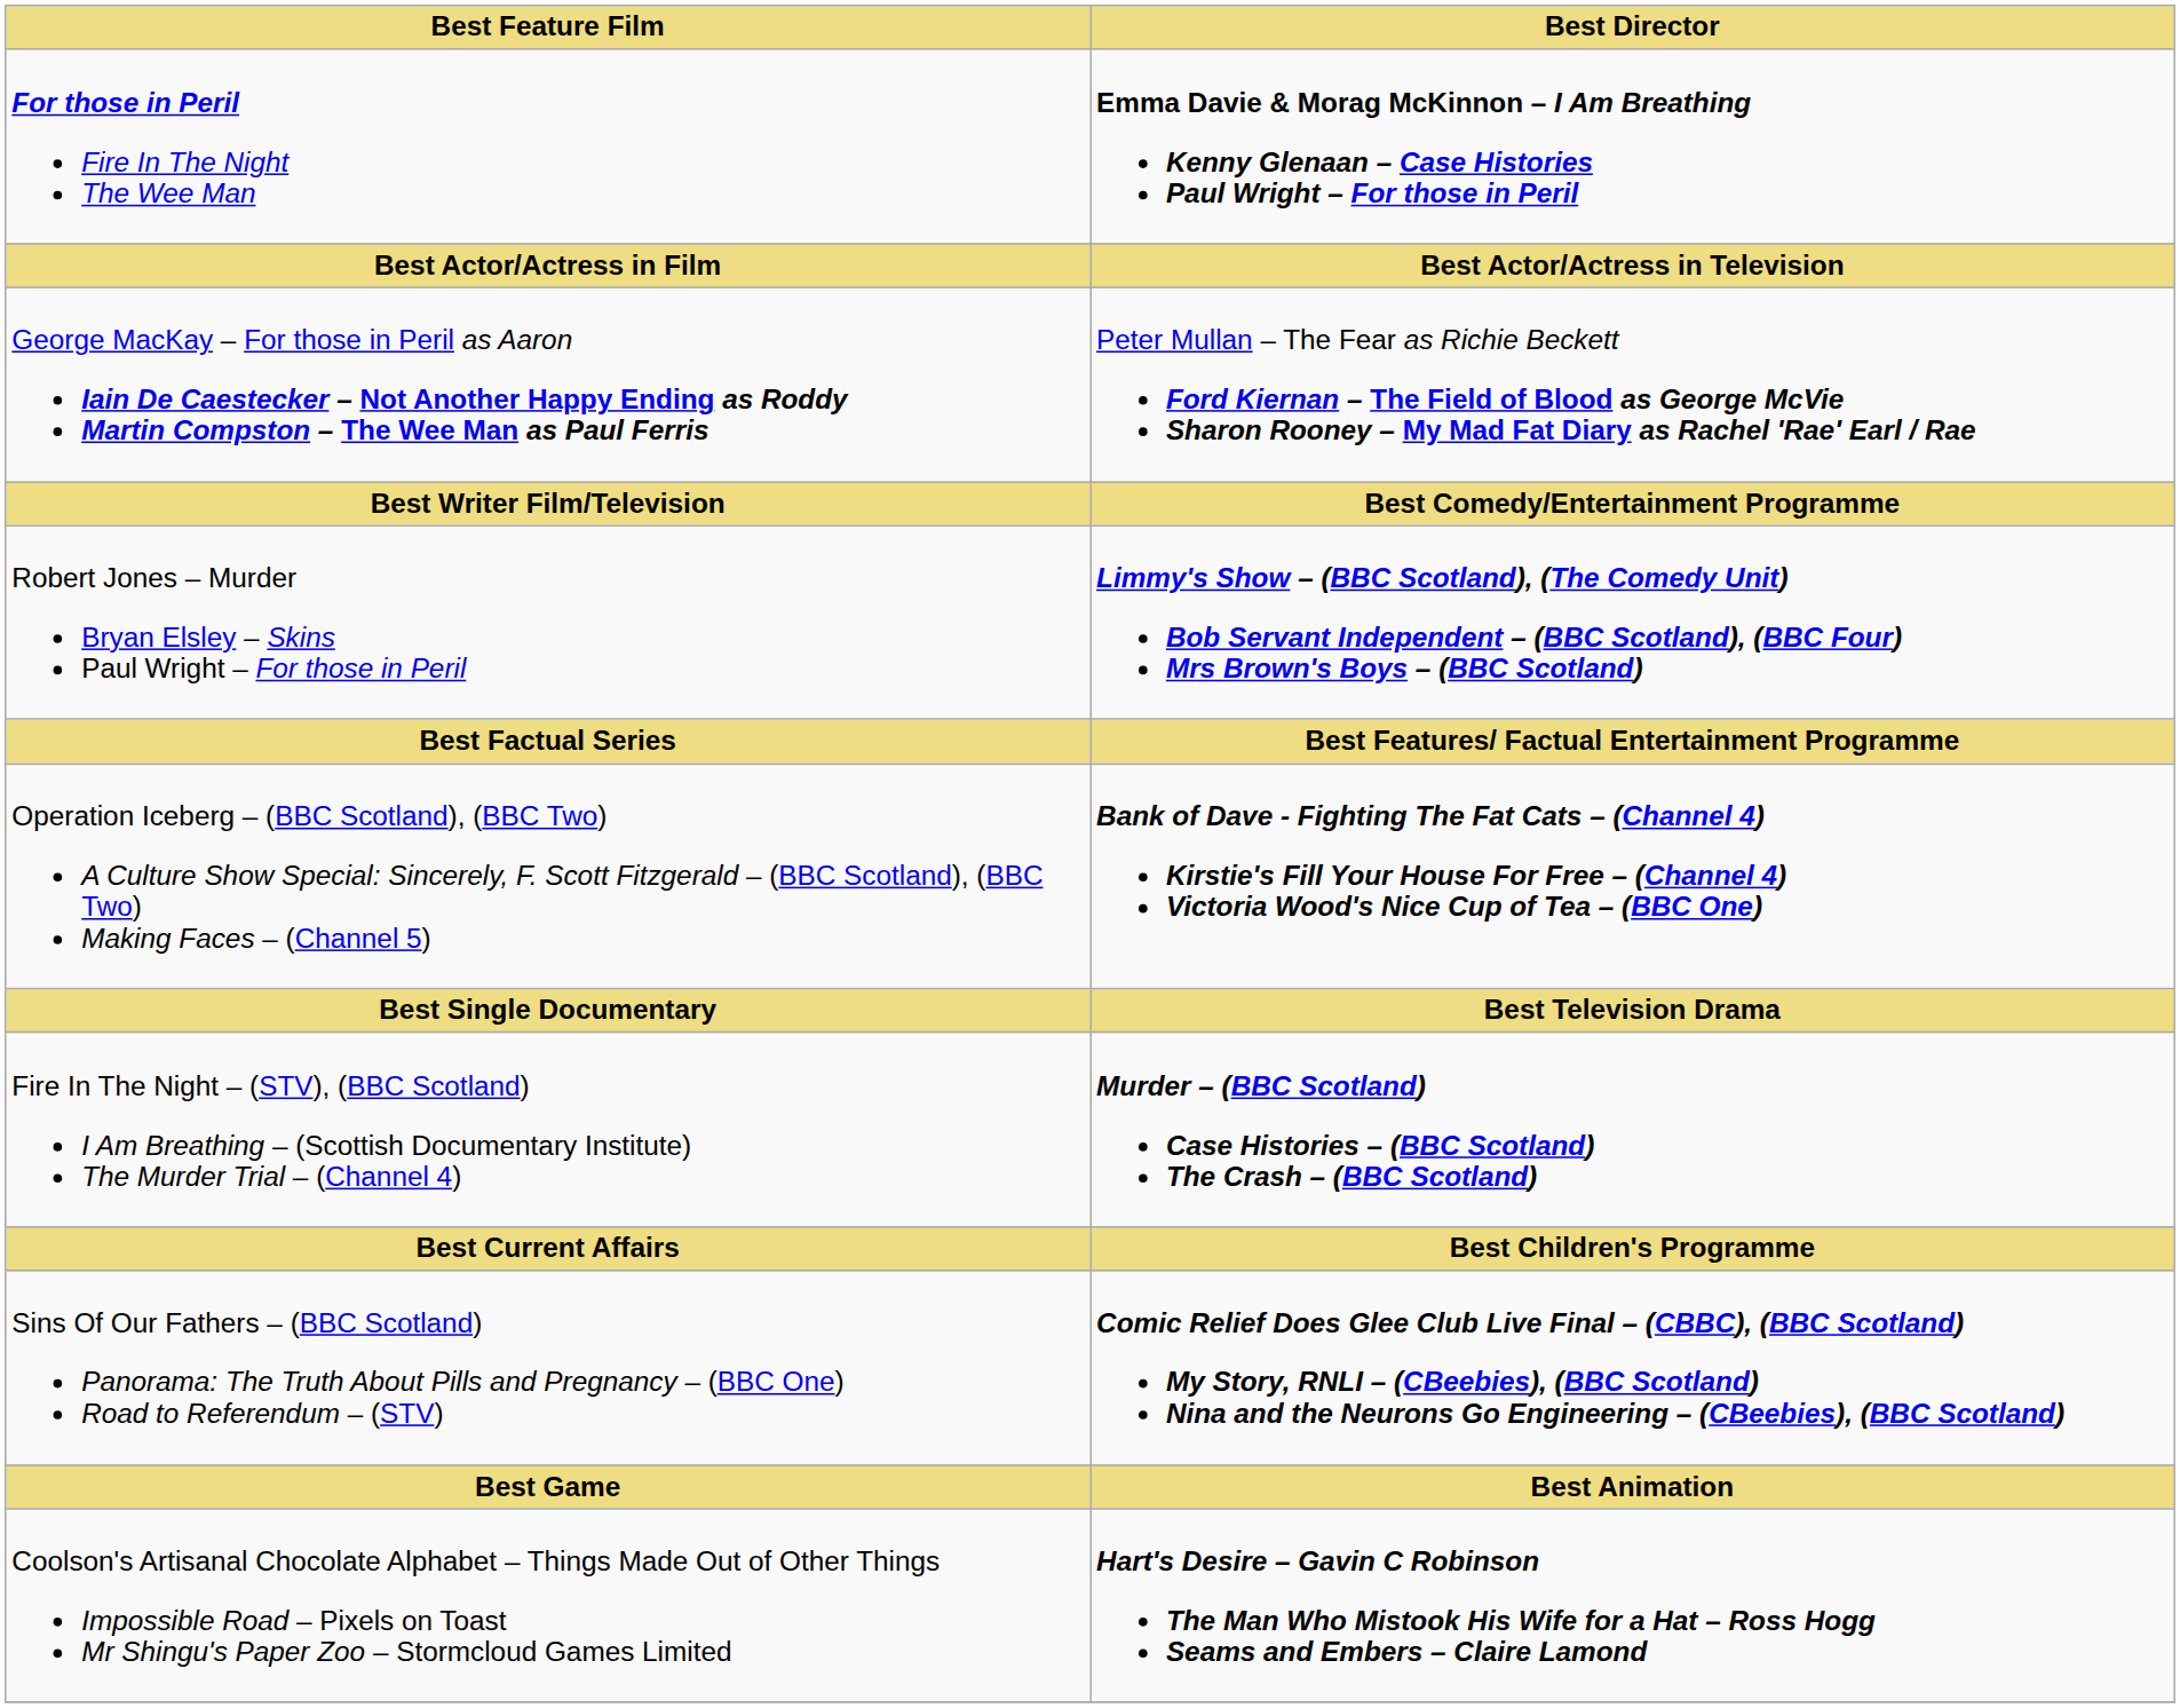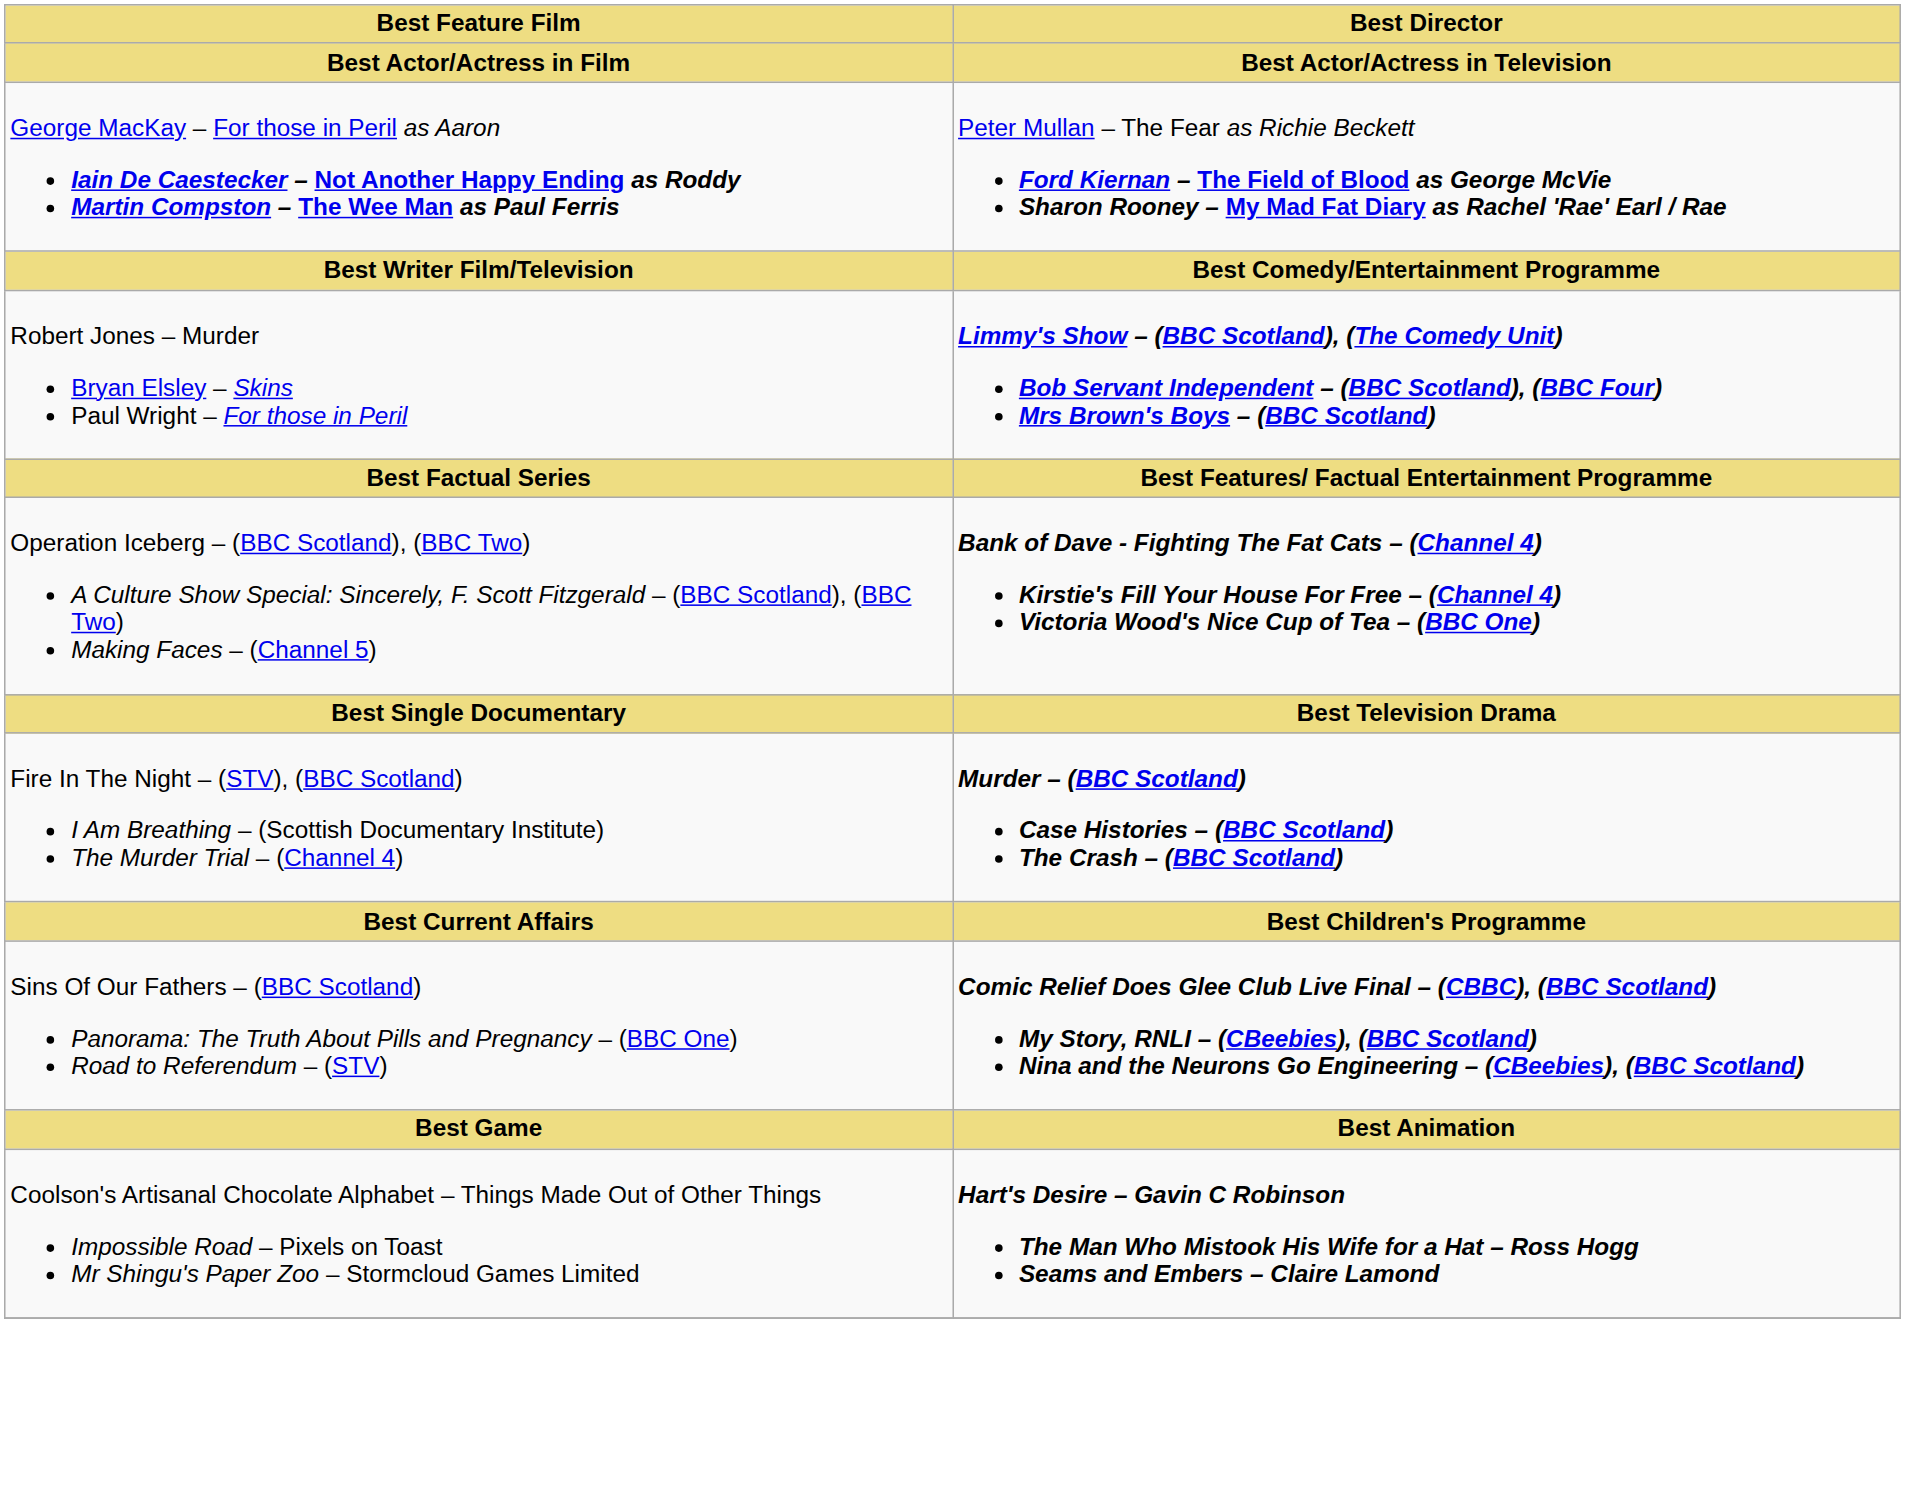 <table class=wikitable>
 <tr>
 <th style="background:#EEDD82; width:50%">Best Feature Film</th>
 <th style="background:#EEDD82; width:50%">Best Director</th>
-</tr>
-<tr>
-<td valign="top"><br><strong><em><a href='#'>For those in Peril</a></em></strong><ul><li><em><a href='#'>Fire In The Night</a></em></li><li><em><a href='#'>The Wee Man</a></em></li></ul></td>
-<td valign="top"><br><strong>Emma Davie & Morag McKinnon – <em>I Am Breathing<strong><em><ul><li>Kenny Glenaan – </em><a href='#'>Case Histories</a><em></li><li>Paul Wright – </em><a href='#'>For those in Peril</a><em></li></ul></td>
 </tr>
 <tr>
 <th style="background:#EEDD82; width:50%">Best Actor/Actress in Film</th>
 <th style="background:#EEDD82; width:50%">Best Actor/Actress in Television</th>
 </tr>
 <tr>
 <td valign="top"><br></strong><a href='#'>George MacKay</a> – </em><a href='#'>For those in Peril</a><em> as Aaron<strong><ul><li><a href='#'>Iain De Caestecker</a> – </em><a href='#'>Not Another Happy Ending</a><em> as Roddy</li><li><a href='#'>Martin Compston</a> – </em><a href='#'>The Wee Man</a><em> as Paul Ferris</li></ul></td>
 <td valign="top"><br></strong><a href='#'>Peter Mullan</a> – </em>The Fear<em> as Richie Beckett<strong><ul><li><a href='#'>Ford Kiernan</a> – </em><a href='#'>The Field of Blood</a><em> as George McVie</li><li>Sharon Rooney – </em><a href='#'>My Mad Fat Diary</a><em> as Rachel 'Rae' Earl / Rae</li></ul></td>
 </tr>
 <tr>
 <th style="background:#EEDD82; width:50%">Best Writer Film/Television</th>
 <th style="background:#EEDD82; width:50%">Best Comedy/Entertainment Programme</th>
 </tr>
 <tr>
 <td valign="top"><br></strong>Robert Jones – </em>Murder</em></strong><ul><li><a href='#'>Bryan Elsley</a> – <em><a href='#'>Skins</a></em></li><li>Paul Wright – <em><a href='#'>For those in Peril</a></em></li></ul></td>
 <td valign="top"><br><strong><em><a href='#'>Limmy's Show</a><em> – (<a href='#'>BBC Scotland</a>), (<a href='#'>The Comedy Unit</a>)<strong><ul><li></em><a href='#'>Bob Servant Independent</a><em> – (<a href='#'>BBC Scotland</a>), (<a href='#'>BBC Four</a>)</li><li></em><a href='#'>Mrs Brown's Boys</a><em> – (<a href='#'>BBC Scotland</a>)</li></ul></td>
 </tr>
 <tr>
 <th style="background:#EEDD82; width:50%">Best Factual Series</th>
 <th style="background:#EEDD82; width:50%">Best Features/ Factual Entertainment Programme</th>
 </tr>
 <tr>
 <td valign="top"><br></em></strong>Operation Iceberg</em> – (<a href='#'>BBC Scotland</a>), (<a href='#'>BBC Two</a>)</strong><ul><li><em>A Culture Show Special: Sincerely, F. Scott Fitzgerald</em> – (<a href='#'>BBC Scotland</a>), (<a href='#'>BBC Two</a>)</li><li><em>Making Faces</em> – (<a href='#'>Channel 5</a>)</li></ul></td>
 <td valign="top"><br><strong><em>Bank of Dave - Fighting The Fat Cats<em> – (<a href='#'>Channel 4</a>)<strong><ul><li></em>Kirstie's Fill Your House For Free<em> – (<a href='#'>Channel 4</a>)</li><li></em>Victoria Wood's Nice Cup of Tea<em> – (<a href='#'>BBC One</a>)</li></ul></td>
 </tr>
 <tr>
 <th style="background:#EEDD82; width:50%">Best Single Documentary</th>
 <th style="background:#EEDD82; width:50%">Best Television Drama</th>
 </tr>
 <tr>
 <td valign="top"><br></em></strong>Fire In The Night</em> – (<a href='#'>STV</a>), (<a href='#'>BBC Scotland</a>)</strong><ul><li><em>I Am Breathing</em> – (Scottish Documentary Institute)</li><li><em>The Murder Trial</em> – (<a href='#'>Channel 4</a>)</li></ul></td>
 <td valign="top"><br><strong><em>Murder<em> – (<a href='#'>BBC Scotland</a>)<strong><ul><li></em>Case Histories<em> – (<a href='#'>BBC Scotland</a>)</li><li></em>The Crash<em> – (<a href='#'>BBC Scotland</a>)</li></ul></td>
 </tr>
 <tr>
 <th style="background:#EEDD82; width:50%">Best Current Affairs</th>
 <th style="background:#EEDD82; width:50%">Best Children's Programme</th>
 </tr>
 <tr>
 <td valign="top"><br></em></strong>Sins Of Our Fathers</em> – (<a href='#'>BBC Scotland</a>)</strong><ul><li><em>Panorama: The Truth About Pills and Pregnancy</em> – (<a href='#'>BBC One</a>)</li><li><em>Road to Referendum</em> – (<a href='#'>STV</a>)</li></ul></td>
 <td valign="top"><br><strong><em>Comic Relief Does Glee Club Live Final<em> – (<a href='#'>CBBC</a>), (<a href='#'>BBC Scotland</a>)<strong><ul><li></em>My Story, RNLI<em> – (<a href='#'>CBeebies</a>), (<a href='#'>BBC Scotland</a>)</li><li></em>Nina and the Neurons Go Engineering<em> – (<a href='#'>CBeebies</a>), (<a href='#'>BBC Scotland</a>)</li></ul></td>
 </tr>
 <tr>
 <th style="background:#EEDD82; width:50%">Best Game</th>
 <th style="background:#EEDD82; width:50%">Best Animation</th>
 </tr>
 <tr>
 <td valign="top"><br></em></strong>Coolson's Artisanal Chocolate Alphabet</em> – Things Made Out of Other Things</strong><ul><li><em>Impossible Road</em> – Pixels on Toast</li><li><em>Mr Shingu's Paper Zoo</em> – Stormcloud Games Limited</li></ul></td>
 <td valign="top"><br><strong><em>Hart's Desire<em> – Gavin C Robinson<strong><ul><li></em>The Man Who Mistook His Wife for a Hat<em> – Ross Hogg</li><li></em>Seams and Embers<em> – Claire Lamond</li></ul></td>
 </tr>
 <tr>
 </tr>
 </table>
